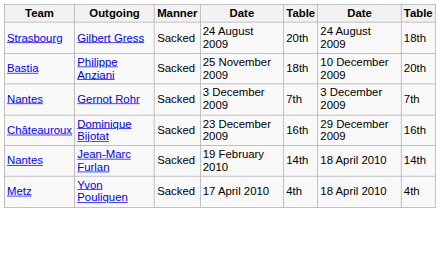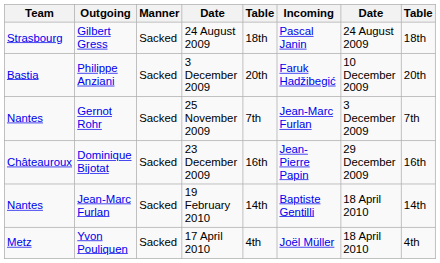 <table class="wikitable">
 <tr>
 <th>Team</th>
 <th>Outgoing</th>
 <th>Manner</th>
 <th>Date</th>
 <th>Table</th>
+<th>Incoming</th>
 <th>Date</th>
 <th>Table</th>
 </tr>
 <tr>
 <td><a href='#'>Strasbourg</a></td>
 <td> <a href='#'>Gilbert Gress</a></td>
 <td>Sacked</td>
 <td>24 August 2009</td>
-<td>20th</td>
+<td>18th</td>
+<td> <a href='#'>Pascal Janin</a></td>
 <td>24 August 2009</td>
 <td>18th</td>
 </tr>
 <tr>
 <td><a href='#'>Bastia</a></td>
 <td> <a href='#'>Philippe Anziani</a></td>
 <td>Sacked</td>
-<td>25 November 2009</td>
-<td>18th</td>
+<td>3 December 2009</td>
+<td>20th</td>
+<td> <a href='#'>Faruk Hadžibegić</a></td>
 <td>10 December 2009</td>
 <td>20th</td>
 </tr>
 <tr>
 <td><a href='#'>Nantes</a></td>
 <td> <a href='#'>Gernot Rohr</a></td>
 <td>Sacked</td>
-<td>3 December 2009</td>
+<td>25 November 2009</td>
 <td>7th</td>
+<td> <a href='#'>Jean-Marc Furlan</a></td>
 <td>3 December 2009</td>
 <td>7th</td>
 </tr>
 <tr>
 <td><a href='#'>Châteauroux</a></td>
 <td> <a href='#'>Dominique Bijotat</a></td>
 <td>Sacked</td>
 <td>23 December 2009</td>
 <td>16th</td>
+<td> <a href='#'>Jean-Pierre Papin</a></td>
 <td>29 December 2009</td>
 <td>16th</td>
 </tr>
 <tr>
 <td><a href='#'>Nantes</a></td>
 <td> <a href='#'>Jean-Marc Furlan</a></td>
 <td>Sacked</td>
 <td>19 February 2010</td>
 <td>14th</td>
+<td> <a href='#'>Baptiste Gentilli</a></td>
 <td>18 April 2010</td>
 <td>14th</td>
 </tr>
 <tr>
 <td><a href='#'>Metz</a></td>
 <td> <a href='#'>Yvon Pouliquen</a></td>
 <td>Sacked</td>
 <td>17 April 2010</td>
 <td>4th</td>
+<td> <a href='#'>Joël Müller</a></td>
 <td>18 April 2010</td>
 <td>4th</td>
 </tr>
 </table>
